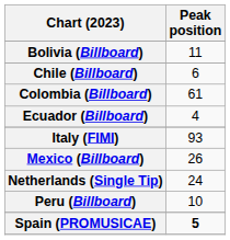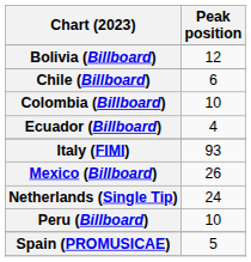 <table class="wikitable sortable plainrowheaders" style="text-align:center">
 <tr>
 <th scope="col">Chart (2023)</th>
 <th scope="col">Peak<br>position</th>
 </tr>
 <tr>
 </tr>
 <tr>
 <th scope="row">Bolivia (<em><a href='#'>Billboard</a></em>)</th>
-<td>11</td>
+<td>12</td>
 </tr>
 <tr>
 </tr>
 <tr>
 <th scope="row">Chile (<em><a href='#'>Billboard</a></em>)</th>
 <td>6</td>
 </tr>
 <tr>
 <th scope="row">Colombia (<em><a href='#'>Billboard</a></em>)</th>
-<td>61</td>
+<td>10</td>
 </tr>
 <tr>
 <th scope="row">Ecuador (<em><a href='#'>Billboard</a></em>)</th>
 <td>4</td>
 </tr>
 <tr>
 </tr>
 <tr>
 <th scope="row">Italy (<a href='#'>FIMI</a>)</th>
 <td>93</td>
 </tr>
 <tr>
 <th scope="row"><a href='#'>Mexico</a> (<em><a href='#'>Billboard</a></em>)</th>
 <td>26</td>
 </tr>
 <tr>
 <th scope="row">Netherlands (<a href='#'>Single Tip</a>)</th>
 <td>24</td>
 </tr>
 <tr>
 <th scope="row">Peru (<em><a href='#'>Billboard</a></em>)</th>
 <td>10</td>
 </tr>
 <tr>
 </tr>
 <tr>
 <th scope="row">Spain (<a href='#'>PROMUSICAE</a>)</th>
-<td><strong>5</strong></td>
+<td>5</td>
 </tr>
 <tr>
 </tr>
 <tr>
 </tr>
 <tr>
 </tr>
 <tr>
 </tr>
 </table>
